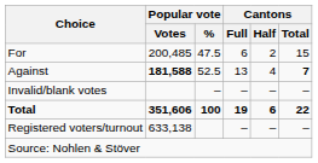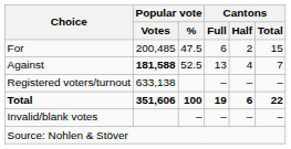 <table class=wikitable style=text-align:right>
 <tr>
 <th rowspan=2>Choice</th>
 <th colspan=2>Popular vote</th>
 <th colspan=3>Cantons</th>
 </tr>
 <tr>
 <th>Votes</th>
 <th>%</th>
 <th>Full</th>
 <th>Half</th>
 <th>Total</th>
 </tr>
 <tr>
 <td align=left>For</td>
 <td>200,485</td>
 <td>47.5</td>
 <td>6</td>
 <td>2</td>
 <td>15</td>
 </tr>
 <tr>
 <td align=left>Against</td>
 <td><strong>181,588</strong></td>
 <td>52.5</td>
 <td>13</td>
 <td>4</td>
-<td><strong>7</strong></td>
+<td>7</td>
 </tr>
 <tr>
-<td align=left>Invalid/blank votes</td>
+<td align=left>Registered voters/turnout</td>
+<td>633,138</td>
 <td></td>
-<td>–</td>
 <td>–</td>
 <td>–</td>
 <td>–</td>
 </tr>
 <tr>
 <td align=left><strong>Total</strong></td>
 <td><strong>351,606</strong></td>
 <td><strong>100</strong></td>
 <td><strong>19</strong></td>
 <td><strong>6</strong></td>
 <td><strong>22</strong></td>
 </tr>
 <tr>
-<td align=left>Registered voters/turnout</td>
-<td>633,138</td>
+<td align=left>Invalid/blank votes</td>
 <td></td>
+<td>–</td>
 <td>–</td>
 <td>–</td>
 <td>–</td>
 </tr>
 <tr>
 <td align=left colspan=6>Source: Nohlen & Stöver</td>
 </tr>
 </table>
